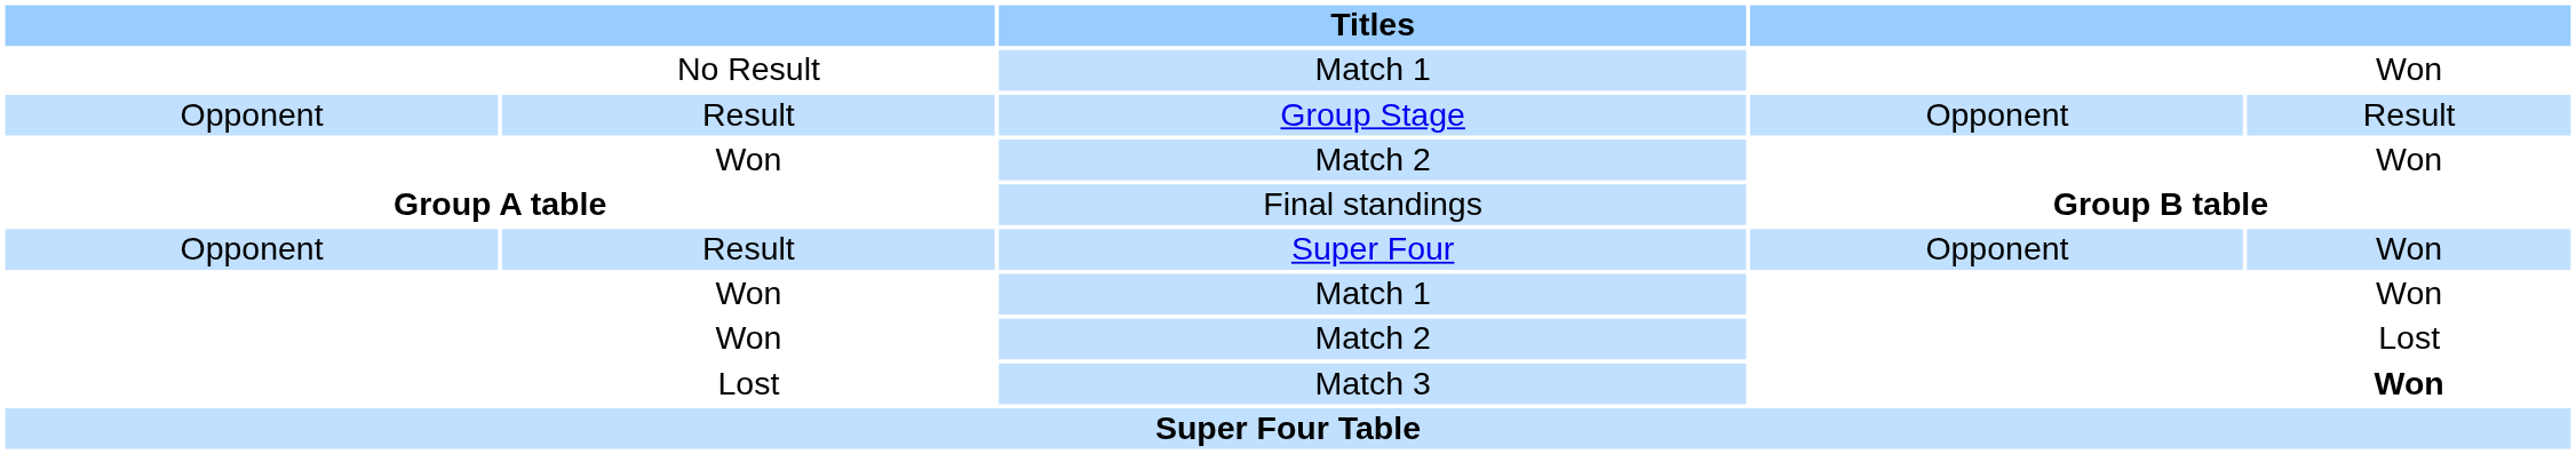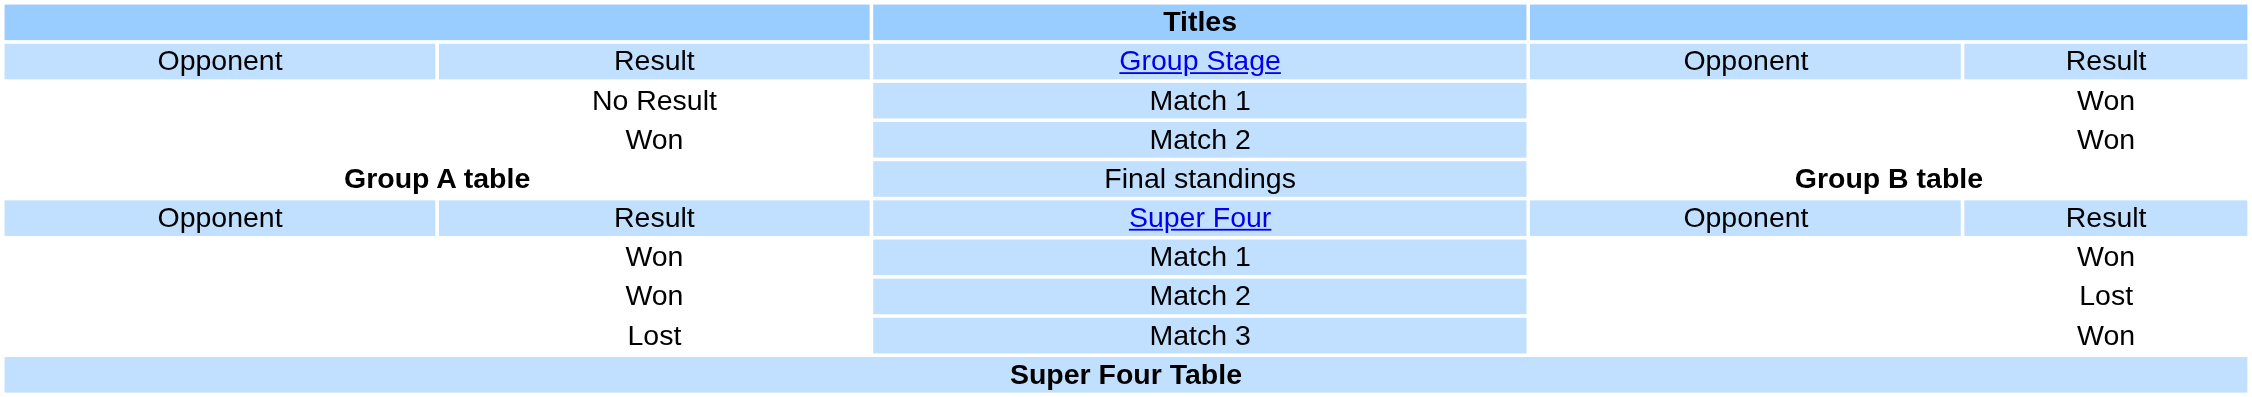 <table style="width:100%;text-align:center">
 <tr style="vertical-align:top;background:#99CCFF">
 <th colspan="2"></th>
 <th>Titles</th>
 <th colspan="2"></th>
+</tr>
+<tr style="vertical-align:top;background:#C1E0FF">
+<td>Opponent</td>
+<td>Result</td>
+<td><a href='#'>Group Stage</a></td>
+<td>Opponent</td>
+<td>Result</td>
 </tr>
 <tr>
 <td style="text-align:left"></td>
 <td>No Result</td>
 <td style="background:#C1E0FF">Match 1</td>
 <td style="text-align:left"></td>
 <td>Won</td>
-</tr>
-<tr style="vertical-align:top;background:#C1E0FF">
-<td>Opponent</td>
-<td>Result</td>
-<td><a href='#'>Group Stage</a></td>
-<td>Opponent</td>
-<td>Result</td>
 </tr>
 <tr>
 <td style="text-align:left"></td>
 <td>Won</td>
 <td style="background:#C1E0FF">Match 2</td>
 <td style="text-align:left"></td>
 <td>Won</td>
 </tr>
 <tr>
 <td colspan="2" style="text-align:center"><strong>Group A table</strong><br></td>
 <td style="background:#C1E0FF">Final standings</td>
 <td colspan="2" style="text-align:center"><strong>Group B table</strong><br></td>
 </tr>
 <tr style="vertical-align:top;background:#C1E0FF">
 <td>Opponent</td>
 <td>Result</td>
 <td><a href='#'>Super Four</a></td>
 <td>Opponent</td>
-<td>Won</td>
+<td>Result</td>
 </tr>
 <tr>
 <td style="text-align:left"></td>
 <td>Won</td>
 <td style="background:#C1E0FF">Match 1</td>
 <td style="text-align:left"></td>
 <td>Won</td>
 </tr>
 <tr>
 <td style="text-align:left"></td>
 <td>Won</td>
 <td style="background:#C1E0FF">Match 2</td>
 <td style="text-align:left"></td>
 <td>Lost</td>
 </tr>
 <tr>
 <td style="text-align:left"></td>
 <td>Lost</td>
 <td style="background:#C1E0FF">Match 3</td>
 <td style="text-align:left"></td>
-<td><strong>Won</strong></td>
+<td>Won</td>
 </tr>
 <tr style="vertical-align:top;background:#C1E0FF">
 <th colspan="5">Super Four Table</th>
 </tr>
 </table>
